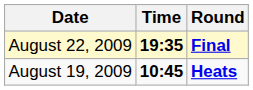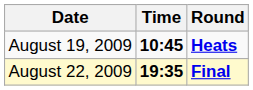 <table class="wikitable">
 <tr>
 <th>Date</th>
 <th>Time</th>
 <th>Round</th>
 </tr>
+<tr>
+<td>August 19, 2009</td>
+<td><strong>10:45</strong></td>
+<td><strong><a href='#'>Heats</a></strong></td>
+</tr>
 <tr style=background:lemonchiffon>
 <td>August 22, 2009</td>
 <td><strong>19:35</strong></td>
 <td><strong><a href='#'>Final</a></strong></td>
 </tr>
-<tr>
-<td>August 19, 2009</td>
-<td><strong>10:45</strong></td>
-<td><strong><a href='#'>Heats</a></strong></td>
-</tr>
 </table>
